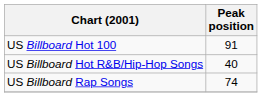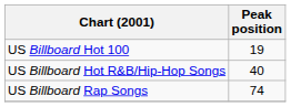 <table class="wikitable">
 <tr>
 <th align="center">Chart (2001)</th>
 <th align="center">Peak<br>position</th>
 </tr>
 <tr>
 <td align="left">US <a href='#'><em>Billboard</em> Hot 100</a></td>
-<td align="center">91</td>
+<td align="center">19</td>
 </tr>
 <tr>
 <td align="left">US <em>Billboard</em> <a href='#'>Hot R&B/Hip-Hop Songs</a></td>
 <td align="center">40</td>
 </tr>
 <tr>
 <td align="left">US <em>Billboard</em> <a href='#'>Rap Songs</a></td>
 <td align="center">74</td>
 </tr>
 <tr>
 </tr>
 </table>
